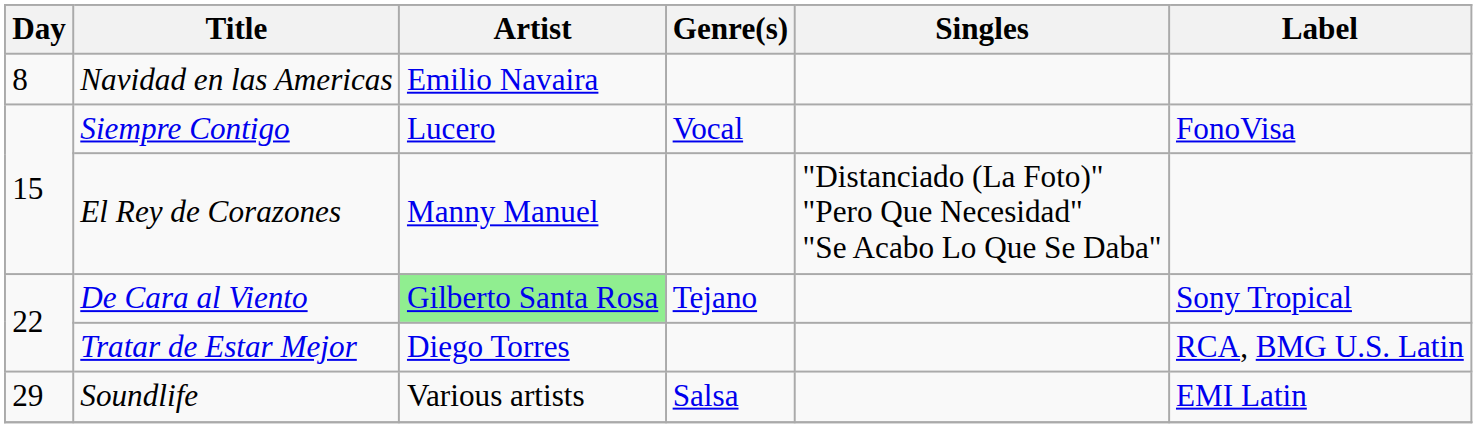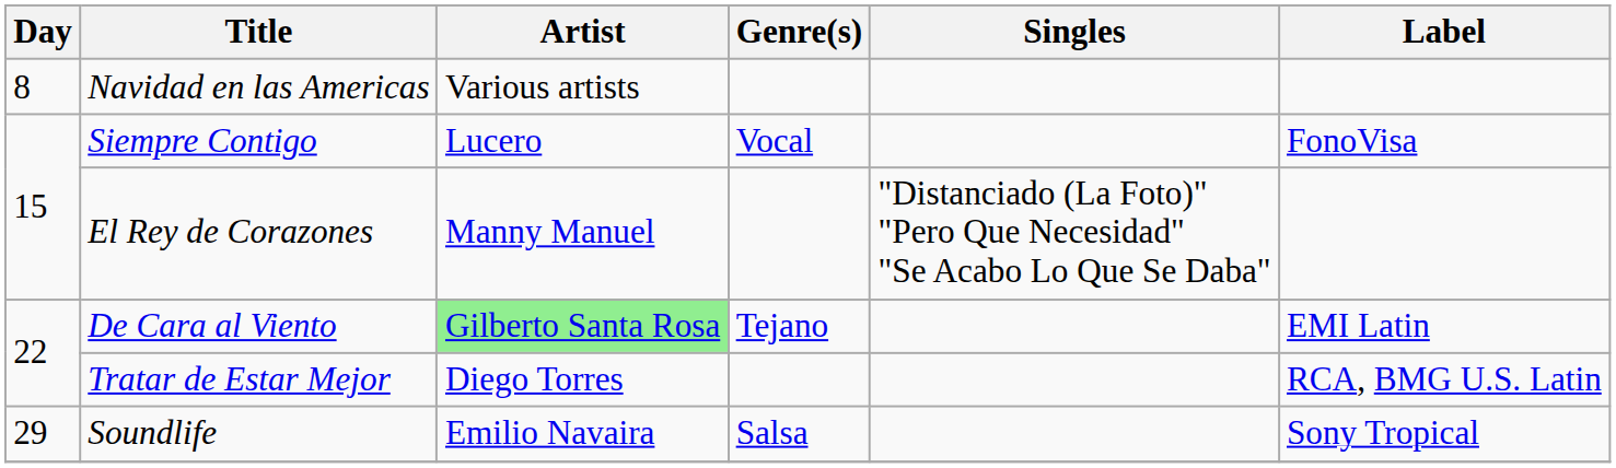 <table class="wikitable sortable" style="text-align: left;">
 <tr>
 <th>Day</th>
 <th>Title</th>
 <th>Artist</th>
 <th>Genre(s)</th>
 <th>Singles</th>
 <th>Label</th>
 </tr>
 <tr>
 <td>8</td>
 <td><em>Navidad en las Americas</em></td>
-<td><a href='#'>Emilio Navaira</a></td>
+<td>Various artists</td>
 <td></td>
 <td></td>
 <td></td>
 </tr>
 <tr>
 <td rowspan="2">15</td>
 <td><em><a href='#'>Siempre Contigo</a></em></td>
 <td><a href='#'>Lucero</a></td>
 <td><a href='#'>Vocal</a></td>
 <td></td>
 <td><a href='#'>FonoVisa</a></td>
 </tr>
 <tr>
 <td><em>El Rey de Corazones</em></td>
 <td><a href='#'>Manny Manuel</a></td>
 <td></td>
 <td>"Distanciado (La Foto)"<br>"Pero Que Necesidad"<br>"Se Acabo Lo Que Se Daba"</td>
 <td></td>
 </tr>
 <tr>
 <td rowspan="2">22</td>
 <td><em><a href='#'>De Cara al Viento</a></em></td>
 <td style="background: lightgreen;"><a href='#'>Gilberto Santa Rosa</a></td>
 <td><a href='#'>Tejano</a></td>
 <td></td>
-<td><a href='#'>Sony Tropical</a></td>
+<td><a href='#'>EMI Latin</a></td>
 </tr>
 <tr>
 <td><em><a href='#'>Tratar de Estar Mejor</a></em></td>
 <td><a href='#'>Diego Torres</a></td>
 <td></td>
 <td></td>
 <td><a href='#'>RCA</a>, <a href='#'>BMG U.S. Latin</a></td>
 </tr>
 <tr>
 <td>29</td>
 <td><em>Soundlife</em></td>
-<td>Various artists</td>
+<td><a href='#'>Emilio Navaira</a></td>
 <td><a href='#'>Salsa</a></td>
 <td></td>
-<td><a href='#'>EMI Latin</a></td>
+<td><a href='#'>Sony Tropical</a></td>
 </tr>
 <tr>
 </tr>
 </table>
